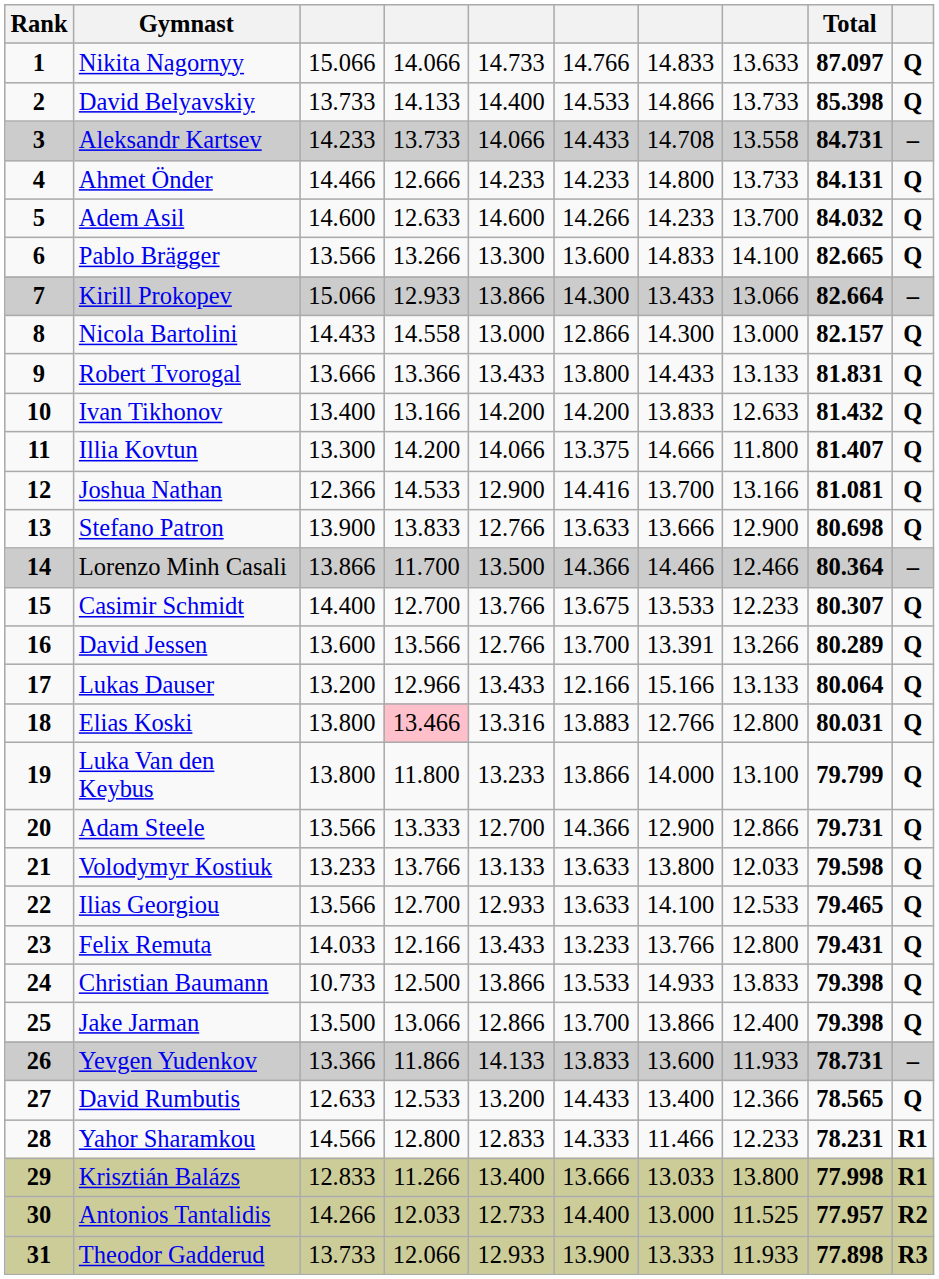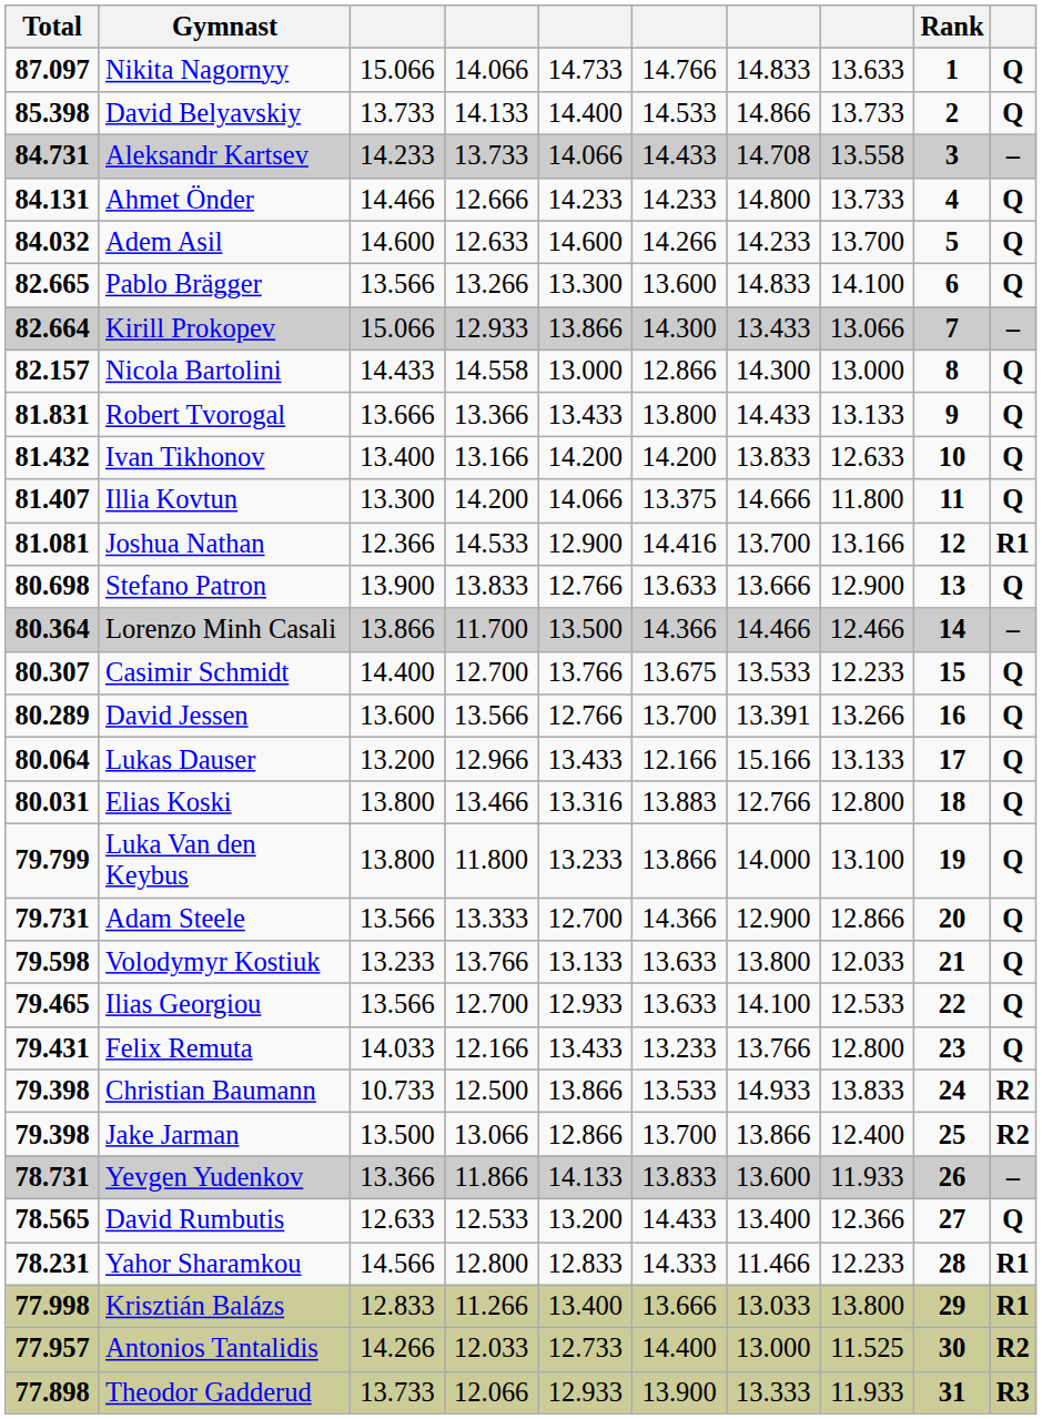 <table class="wikitable sortable" style="text-align:center; font-size:100%">
 <tr>
-<th scope="col" style="width:15px;">Rank</th>
+<th scope="col" style="width:50px;">Total</th>
 <th scope="col" style="width:175px;">Gymnast</th>
 <th scope="col" style="width:50px;"></th>
 <th scope="col" style="width:50px;"></th>
 <th scope="col" style="width:50px;"></th>
 <th scope="col" style="width:50px;"></th>
 <th scope="col" style="width:50px;"></th>
 <th scope="col" style="width:50px;"></th>
-<th scope="col" style="width:50px;">Total</th>
+<th scope="col" style="width:15px;">Rank</th>
 <th scope="col" style="width:15px;"></th>
 </tr>
 <tr>
-<td scope="row" style="text-align:center;"><strong>1</strong></td>
+<td><strong>87.097</strong></td>
 <td style="text-align:left;"> <a href='#'>Nikita Nagornyy</a></td>
 <td>15.066</td>
 <td>14.066</td>
 <td>14.733</td>
 <td>14.766</td>
 <td>14.833</td>
 <td>13.633</td>
-<td><strong>87.097</strong></td>
+<td scope="row" style="text-align:center;"><strong>1</strong></td>
 <td><strong>Q</strong></td>
 </tr>
 <tr>
-<td scope="row" style="text-align:center;"><strong>2</strong></td>
+<td><strong>85.398</strong></td>
 <td style="text-align:left;"> <a href='#'>David Belyavskiy</a></td>
 <td>13.733</td>
 <td>14.133</td>
 <td>14.400</td>
 <td>14.533</td>
 <td>14.866</td>
 <td>13.733</td>
-<td><strong>85.398</strong></td>
+<td scope="row" style="text-align:center;"><strong>2</strong></td>
 <td><strong>Q</strong></td>
 </tr>
 <tr style="background:#cccccc;">
-<td scope="row" style="text-align:center;"><strong>3</strong></td>
+<td><strong>84.731</strong></td>
 <td style="text-align:left;"> <a href='#'>Aleksandr Kartsev</a></td>
 <td>14.233</td>
 <td>13.733</td>
 <td>14.066</td>
 <td>14.433</td>
 <td>14.708</td>
 <td>13.558</td>
-<td><strong>84.731</strong></td>
+<td scope="row" style="text-align:center;"><strong>3</strong></td>
 <td><strong>–</strong></td>
 </tr>
 <tr>
-<td scope="row" style="text-align:center;"><strong>4</strong></td>
+<td><strong>84.131</strong></td>
 <td style="text-align:left;"> <a href='#'>Ahmet Önder</a></td>
 <td>14.466</td>
 <td>12.666</td>
 <td>14.233</td>
 <td>14.233</td>
 <td>14.800</td>
 <td>13.733</td>
-<td><strong>84.131</strong></td>
+<td scope="row" style="text-align:center;"><strong>4</strong></td>
 <td><strong>Q</strong></td>
 </tr>
 <tr>
-<td scope="row" style="text-align:center;"><strong>5</strong></td>
+<td><strong>84.032</strong></td>
 <td style="text-align:left;"> <a href='#'>Adem Asil</a></td>
 <td>14.600</td>
 <td>12.633</td>
 <td>14.600</td>
 <td>14.266</td>
 <td>14.233</td>
 <td>13.700</td>
-<td><strong>84.032</strong></td>
+<td scope="row" style="text-align:center;"><strong>5</strong></td>
 <td><strong>Q</strong></td>
 </tr>
 <tr>
-<td scope="row" style="text-align:center;"><strong>6</strong></td>
+<td><strong>82.665</strong></td>
 <td style="text-align:left;"> <a href='#'>Pablo Brägger</a></td>
 <td>13.566</td>
 <td>13.266</td>
 <td>13.300</td>
 <td>13.600</td>
 <td>14.833</td>
 <td>14.100</td>
-<td><strong>82.665</strong></td>
+<td scope="row" style="text-align:center;"><strong>6</strong></td>
 <td><strong>Q</strong></td>
 </tr>
 <tr style="background:#cccccc;">
-<td scope="row" style="text-align:center;"><strong>7</strong></td>
+<td><strong>82.664</strong></td>
 <td style="text-align:left;"> <a href='#'>Kirill Prokopev</a></td>
 <td>15.066</td>
 <td>12.933</td>
 <td>13.866</td>
 <td>14.300</td>
 <td>13.433</td>
 <td>13.066</td>
-<td><strong>82.664</strong></td>
+<td scope="row" style="text-align:center;"><strong>7</strong></td>
 <td><strong>–</strong></td>
 </tr>
 <tr>
-<td scope="row" style="text-align:center;"><strong>8</strong></td>
+<td><strong>82.157</strong></td>
 <td style="text-align:left;"> <a href='#'>Nicola Bartolini</a></td>
 <td>14.433</td>
 <td>14.558</td>
 <td>13.000</td>
 <td>12.866</td>
 <td>14.300</td>
 <td>13.000</td>
-<td><strong>82.157</strong></td>
+<td scope="row" style="text-align:center;"><strong>8</strong></td>
 <td><strong>Q</strong></td>
 </tr>
 <tr>
-<td scope="row" style="text-align:center;"><strong>9</strong></td>
+<td><strong>81.831</strong></td>
 <td style="text-align:left;"> <a href='#'>Robert Tvorogal</a></td>
 <td>13.666</td>
 <td>13.366</td>
 <td>13.433</td>
 <td>13.800</td>
 <td>14.433</td>
 <td>13.133</td>
-<td><strong>81.831</strong></td>
+<td scope="row" style="text-align:center;"><strong>9</strong></td>
 <td><strong>Q</strong></td>
 </tr>
 <tr>
-<td scope="row" style="text-align:center;"><strong>10</strong></td>
+<td><strong>81.432</strong></td>
 <td style="text-align:left;"> <a href='#'>Ivan Tikhonov</a></td>
 <td>13.400</td>
 <td>13.166</td>
 <td>14.200</td>
 <td>14.200</td>
 <td>13.833</td>
 <td>12.633</td>
-<td><strong>81.432</strong></td>
+<td scope="row" style="text-align:center;"><strong>10</strong></td>
 <td><strong>Q</strong></td>
 </tr>
 <tr>
-<td scope="row" style="text-align:center;"><strong>11</strong></td>
+<td><strong>81.407</strong></td>
 <td style="text-align:left;"> <a href='#'>Illia Kovtun</a></td>
 <td>13.300</td>
 <td>14.200</td>
 <td>14.066</td>
 <td>13.375</td>
 <td>14.666</td>
 <td>11.800</td>
-<td><strong>81.407</strong></td>
+<td scope="row" style="text-align:center;"><strong>11</strong></td>
 <td><strong>Q</strong></td>
 </tr>
 <tr>
-<td scope="row" style="text-align:center;"><strong>12</strong></td>
+<td><strong>81.081</strong></td>
 <td style="text-align:left;"> <a href='#'>Joshua Nathan</a></td>
 <td>12.366</td>
 <td>14.533</td>
 <td>12.900</td>
 <td>14.416</td>
 <td>13.700</td>
 <td>13.166</td>
-<td><strong>81.081</strong></td>
-<td><strong>Q</strong></td>
+<td scope="row" style="text-align:center;"><strong>12</strong></td>
+<td><strong>R1</strong></td>
 </tr>
 <tr>
-<td scope="row" style="text-align:center;"><strong>13</strong></td>
+<td><strong>80.698</strong></td>
 <td style="text-align:left;"> <a href='#'>Stefano Patron</a></td>
 <td>13.900</td>
 <td>13.833</td>
 <td>12.766</td>
 <td>13.633</td>
 <td>13.666</td>
 <td>12.900</td>
-<td><strong>80.698</strong></td>
+<td scope="row" style="text-align:center;"><strong>13</strong></td>
 <td><strong>Q</strong></td>
 </tr>
 <tr style="background:#cccccc;">
-<td scope="row" style="text-align:center;"><strong>14</strong></td>
+<td><strong>80.364</strong></td>
 <td style="text-align:left;"> Lorenzo Minh Casali</td>
 <td>13.866</td>
 <td>11.700</td>
 <td>13.500</td>
 <td>14.366</td>
 <td>14.466</td>
 <td>12.466</td>
-<td><strong>80.364</strong></td>
+<td scope="row" style="text-align:center;"><strong>14</strong></td>
 <td><strong>–</strong></td>
 </tr>
 <tr>
-<td scope="row" style="text-align:center;"><strong>15</strong></td>
+<td><strong>80.307</strong></td>
 <td style="text-align:left;"> <a href='#'>Casimir Schmidt</a></td>
 <td>14.400</td>
 <td>12.700</td>
 <td>13.766</td>
 <td>13.675</td>
 <td>13.533</td>
 <td>12.233</td>
-<td><strong>80.307</strong></td>
+<td scope="row" style="text-align:center;"><strong>15</strong></td>
 <td><strong>Q</strong></td>
 </tr>
 <tr>
-<td scope="row" style="text-align:center;"><strong>16</strong></td>
+<td><strong>80.289</strong></td>
 <td style="text-align:left;"> <a href='#'>David Jessen</a></td>
 <td>13.600</td>
 <td>13.566</td>
 <td>12.766</td>
 <td>13.700</td>
 <td>13.391</td>
 <td>13.266</td>
-<td><strong>80.289</strong></td>
+<td scope="row" style="text-align:center;"><strong>16</strong></td>
 <td><strong>Q</strong></td>
 </tr>
 <tr>
-<td scope="row" style="text-align:center;"><strong>17</strong></td>
+<td><strong>80.064</strong></td>
 <td style="text-align:left;"> <a href='#'>Lukas Dauser</a></td>
 <td>13.200</td>
 <td>12.966</td>
 <td>13.433</td>
 <td>12.166</td>
 <td>15.166</td>
 <td>13.133</td>
-<td><strong>80.064</strong></td>
+<td scope="row" style="text-align:center;"><strong>17</strong></td>
 <td><strong>Q</strong></td>
 </tr>
 <tr>
-<td scope="row" style="text-align:center;"><strong>18</strong></td>
+<td><strong>80.031</strong></td>
 <td style="text-align:left;"> <a href='#'>Elias Koski</a></td>
 <td>13.800</td>
-<td style="background: pink;">13.466</td>
+<td>13.466</td>
 <td>13.316</td>
 <td>13.883</td>
 <td>12.766</td>
 <td>12.800</td>
-<td><strong>80.031</strong></td>
+<td scope="row" style="text-align:center;"><strong>18</strong></td>
 <td><strong>Q</strong></td>
 </tr>
 <tr>
-<td scope="row" style="text-align:center;"><strong>19</strong></td>
+<td><strong>79.799</strong></td>
 <td style="text-align:left;"> <a href='#'>Luka Van den Keybus</a></td>
 <td>13.800</td>
 <td>11.800</td>
 <td>13.233</td>
 <td>13.866</td>
 <td>14.000</td>
 <td>13.100</td>
-<td><strong>79.799</strong></td>
+<td scope="row" style="text-align:center;"><strong>19</strong></td>
 <td><strong>Q</strong></td>
 </tr>
 <tr>
-<td scope="row" style="text-align:center;"><strong>20</strong></td>
+<td><strong>79.731</strong></td>
 <td style="text-align:left;"> <a href='#'>Adam Steele</a></td>
 <td>13.566</td>
 <td>13.333</td>
 <td>12.700</td>
 <td>14.366</td>
 <td>12.900</td>
 <td>12.866</td>
-<td><strong>79.731</strong></td>
+<td scope="row" style="text-align:center;"><strong>20</strong></td>
 <td><strong>Q</strong></td>
 </tr>
 <tr>
-<td scope="row" style="text-align:center;"><strong>21</strong></td>
+<td><strong>79.598</strong></td>
 <td style="text-align:left;"> <a href='#'>Volodymyr Kostiuk</a></td>
 <td>13.233</td>
 <td>13.766</td>
 <td>13.133</td>
 <td>13.633</td>
 <td>13.800</td>
 <td>12.033</td>
-<td><strong>79.598</strong></td>
+<td scope="row" style="text-align:center;"><strong>21</strong></td>
 <td><strong>Q</strong></td>
 </tr>
 <tr>
-<td scope="row" style="text-align:center;"><strong>22</strong></td>
+<td><strong>79.465</strong></td>
 <td style="text-align:left;"> <a href='#'>Ilias Georgiou</a></td>
 <td>13.566</td>
 <td>12.700</td>
 <td>12.933</td>
 <td>13.633</td>
 <td>14.100</td>
 <td>12.533</td>
-<td><strong>79.465</strong></td>
+<td scope="row" style="text-align:center;"><strong>22</strong></td>
 <td><strong>Q</strong></td>
 </tr>
 <tr>
-<td scope="row" style="text-align:center;"><strong>23</strong></td>
+<td><strong>79.431</strong></td>
 <td style="text-align:left;"> <a href='#'>Felix Remuta</a></td>
 <td>14.033</td>
 <td>12.166</td>
 <td>13.433</td>
 <td>13.233</td>
 <td>13.766</td>
 <td>12.800</td>
-<td><strong>79.431</strong></td>
+<td scope="row" style="text-align:center;"><strong>23</strong></td>
 <td><strong>Q</strong></td>
 </tr>
 <tr>
-<td scope="row" style="text-align:center;"><strong>24</strong></td>
+<td><strong>79.398</strong></td>
 <td style="text-align:left;"> <a href='#'>Christian Baumann</a></td>
 <td>10.733</td>
 <td>12.500</td>
 <td>13.866</td>
 <td>13.533</td>
 <td>14.933</td>
 <td>13.833</td>
-<td><strong>79.398</strong></td>
-<td><strong>Q</strong></td>
+<td scope="row" style="text-align:center;"><strong>24</strong></td>
+<td><strong>R2</strong></td>
 </tr>
 <tr>
-<td scope="row" style="text-align:center;"><strong>25</strong></td>
+<td><strong>79.398</strong></td>
 <td style="text-align:left;"> <a href='#'>Jake Jarman</a></td>
 <td>13.500</td>
 <td>13.066</td>
 <td>12.866</td>
 <td>13.700</td>
 <td>13.866</td>
 <td>12.400</td>
-<td><strong>79.398</strong></td>
-<td><strong>Q</strong></td>
+<td scope="row" style="text-align:center;"><strong>25</strong></td>
+<td><strong>R2</strong></td>
 </tr>
 <tr style="background:#cccccc;">
-<td scope="row" style="text-align:center;"><strong>26</strong></td>
+<td><strong>78.731</strong></td>
 <td style="text-align:left;"> <a href='#'>Yevgen Yudenkov</a></td>
 <td>13.366</td>
 <td>11.866</td>
 <td>14.133</td>
 <td>13.833</td>
 <td>13.600</td>
 <td>11.933</td>
-<td><strong>78.731</strong></td>
+<td scope="row" style="text-align:center;"><strong>26</strong></td>
 <td><strong>–</strong></td>
 </tr>
 <tr>
-<td scope="row" style="text-align:center;"><strong>27</strong></td>
+<td><strong>78.565</strong></td>
 <td style="text-align:left;"> <a href='#'>David Rumbutis</a></td>
 <td>12.633</td>
 <td>12.533</td>
 <td>13.200</td>
 <td>14.433</td>
 <td>13.400</td>
 <td>12.366</td>
-<td><strong>78.565</strong></td>
+<td scope="row" style="text-align:center;"><strong>27</strong></td>
 <td><strong>Q</strong></td>
 </tr>
 <tr>
-<td scope="row" style="text-align:center;"><strong>28</strong></td>
+<td><strong>78.231</strong></td>
 <td style="text-align:left;"> <a href='#'>Yahor Sharamkou</a></td>
 <td>14.566</td>
 <td>12.800</td>
 <td>12.833</td>
 <td>14.333</td>
 <td>11.466</td>
 <td>12.233</td>
-<td><strong>78.231</strong></td>
+<td scope="row" style="text-align:center;"><strong>28</strong></td>
 <td><strong>R1</strong></td>
 </tr>
 <tr style="background:#cccc99;">
-<td scope="row" style="text-align:center;"><strong>29</strong></td>
+<td><strong>77.998</strong></td>
 <td style="text-align:left;"> <a href='#'>Krisztián Balázs</a></td>
 <td>12.833</td>
 <td>11.266</td>
 <td>13.400</td>
 <td>13.666</td>
 <td>13.033</td>
 <td>13.800</td>
-<td><strong>77.998</strong></td>
+<td scope="row" style="text-align:center;"><strong>29</strong></td>
 <td><strong>R1</strong></td>
 </tr>
 <tr style="background:#cccc99;">
-<td scope="row" style="text-align:center;"><strong>30</strong></td>
+<td><strong>77.957</strong></td>
 <td style="text-align:left;"> <a href='#'>Antonios Tantalidis</a></td>
 <td>14.266</td>
 <td>12.033</td>
 <td>12.733</td>
 <td>14.400</td>
 <td>13.000</td>
 <td>11.525</td>
-<td><strong>77.957</strong></td>
+<td scope="row" style="text-align:center;"><strong>30</strong></td>
 <td><strong>R2</strong></td>
 </tr>
 <tr style="background:#cccc99;">
-<td scope="row" style="text-align:center;"><strong>31</strong></td>
+<td><strong>77.898</strong></td>
 <td style="text-align:left;"> <a href='#'>Theodor Gadderud</a></td>
 <td>13.733</td>
 <td>12.066</td>
 <td>12.933</td>
 <td>13.900</td>
 <td>13.333</td>
 <td>11.933</td>
-<td><strong>77.898</strong></td>
+<td scope="row" style="text-align:center;"><strong>31</strong></td>
 <td><strong>R3</strong></td>
 </tr>
 </table>
